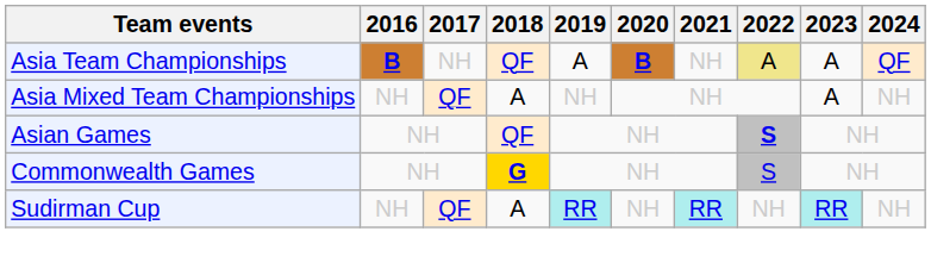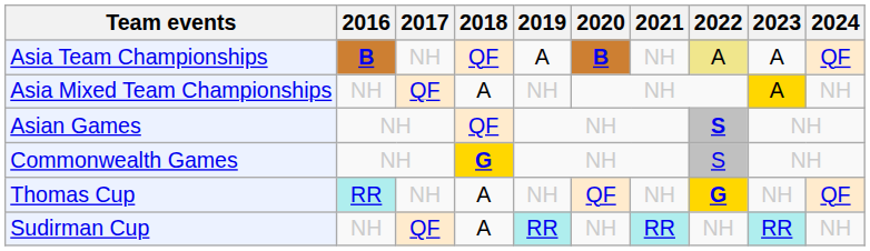 <table class="wikitable" style="font-size: 90%; text-align:center">
 <tr>
 <th>Team events</th>
 <th>2016</th>
 <th>2017</th>
 <th>2018</th>
 <th>2019</th>
 <th>2020</th>
 <th>2021</th>
 <th>2022</th>
 <th>2023</th>
 <th>2024</th>
 </tr>
 <tr>
 <td bgcolor="#ECF2FF"; align="left"><a href='#'>Asia Team Championships</a></td>
 <td bgcolor=CD7F32><a href='#'><strong>B</strong></a></td>
 <td style=color:#ccc>NH</td>
 <td bgcolor=FFEBCD><a href='#'>QF</a></td>
 <td>A</td>
 <td bgcolor=CD7F32><a href='#'><strong>B</strong></a></td>
 <td style=color:#ccc>NH</td>
 <td style="background: khaki;">A</td>
 <td>A</td>
 <td bgcolor=FFEBCD><a href='#'>QF</a></td>
 </tr>
 <tr>
 <td bgcolor="#ECF2FF"; align="left"><a href='#'>Asia Mixed Team Championships</a></td>
 <td style=color:#ccc>NH</td>
 <td bgcolor=FFEBCD><a href='#'>QF</a></td>
 <td>A</td>
 <td style=color:#ccc>NH</td>
 <td colspan="3" style=color:#ccc>NH</td>
-<td>A</td>
+<td style="background: gold;">A</td>
 <td style=color:#ccc>NH</td>
 </tr>
 <tr>
 <td bgcolor="#ECF2FF"; align="left"><a href='#'>Asian Games</a></td>
 <td colspan="2" style=color:#ccc>NH</td>
 <td bgcolor=FFEBCD><a href='#'>QF</a></td>
 <td colspan="3" style=color:#ccc>NH</td>
 <td bgcolor=silver><a href='#'><strong>S</strong></a></td>
 <td colspan="2" style=color:#ccc>NH</td>
 </tr>
 <tr>
 <td bgcolor="#ECF2FF"; align="left"><a href='#'>Commonwealth Games</a></td>
 <td colspan="2" style=color:#ccc>NH</td>
 <td bgcolor=gold><a href='#'><strong>G</strong></a></td>
 <td colspan="3" style=color:#ccc>NH</td>
 <td bgcolor=silver><a href='#'>S</a></td>
 <td colspan="2" style=color:#ccc>NH</td>
 </tr>
 <tr>
+<td bgcolor="#ECF2FF"; align="left"><a href='#'>Thomas Cup</a></td>
+<td bgcolor=AFEEEE><a href='#'>RR</a></td>
+<td style=color:#ccc>NH</td>
+<td>A</td>
+<td style=color:#ccc>NH</td>
+<td bgcolor=FFEBCD><a href='#'>QF</a></td>
+<td style=color:#ccc>NH</td>
+<td bgcolor=gold><a href='#'><strong>G</strong></a></td>
+<td style=color:#ccc>NH</td>
+<td bgcolor=FFEBCD><a href='#'>QF</a></td>
+</tr>
+<tr>
 <td bgcolor="#ECF2FF"; align="left"><a href='#'>Sudirman Cup</a></td>
 <td style=color:#ccc>NH</td>
 <td bgcolor=FFEBCD><a href='#'>QF</a></td>
 <td>A</td>
 <td bgcolor=AFEEEE><a href='#'>RR</a></td>
 <td style=color:#ccc>NH</td>
 <td bgcolor=AFEEEE><a href='#'>RR</a></td>
 <td style=color:#ccc>NH</td>
 <td bgcolor=AFEEEE><a href='#'>RR</a></td>
 <td style=color:#ccc>NH</td>
 </tr>
 </table>
